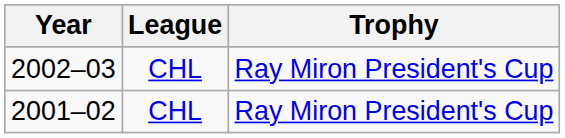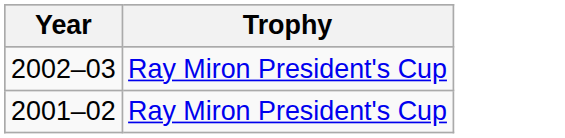 <table class="wikitable" style="text-align:center;">
 <tr>
 <th>Year</th>
-<th>League</th>
 <th>Trophy</th>
 </tr>
 <tr>
 <td>2002–03</td>
-<td style="text-align:center;"><a href='#'>CHL</a></td>
 <td><a href='#'>Ray Miron President's Cup</a></td>
 </tr>
 <tr>
 <td>2001–02</td>
-<td style="text-align:center;"><a href='#'>CHL</a></td>
 <td><a href='#'>Ray Miron President's Cup</a></td>
 </tr>
 </table>
